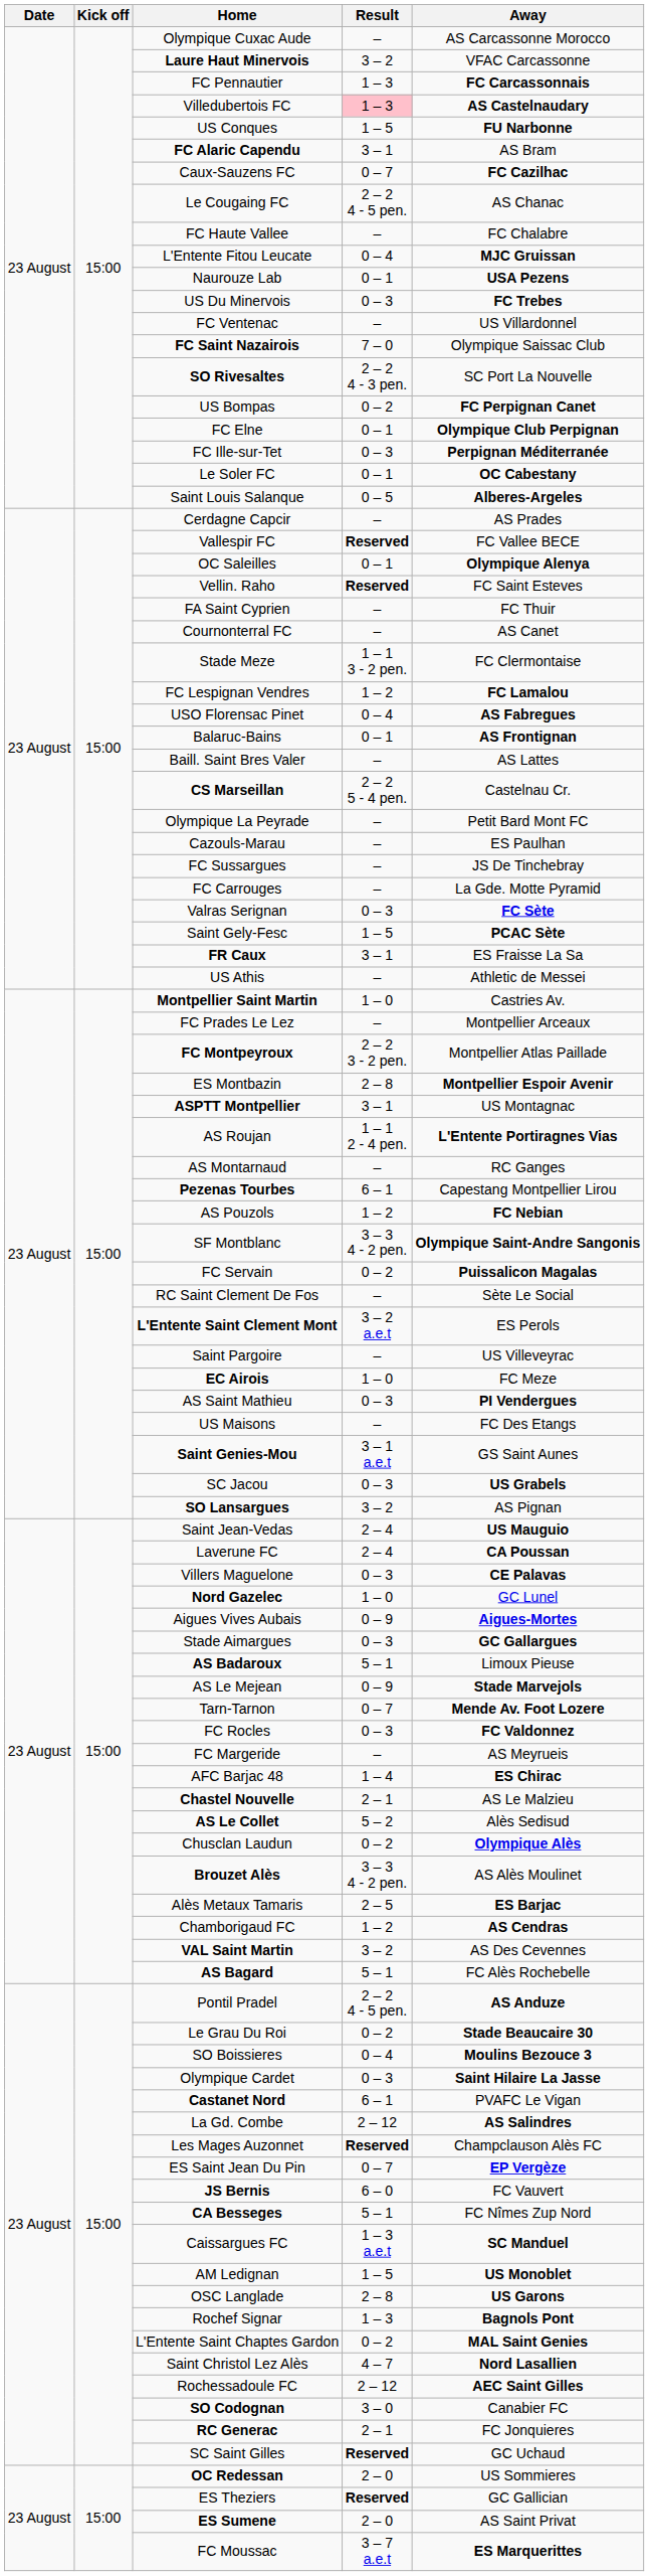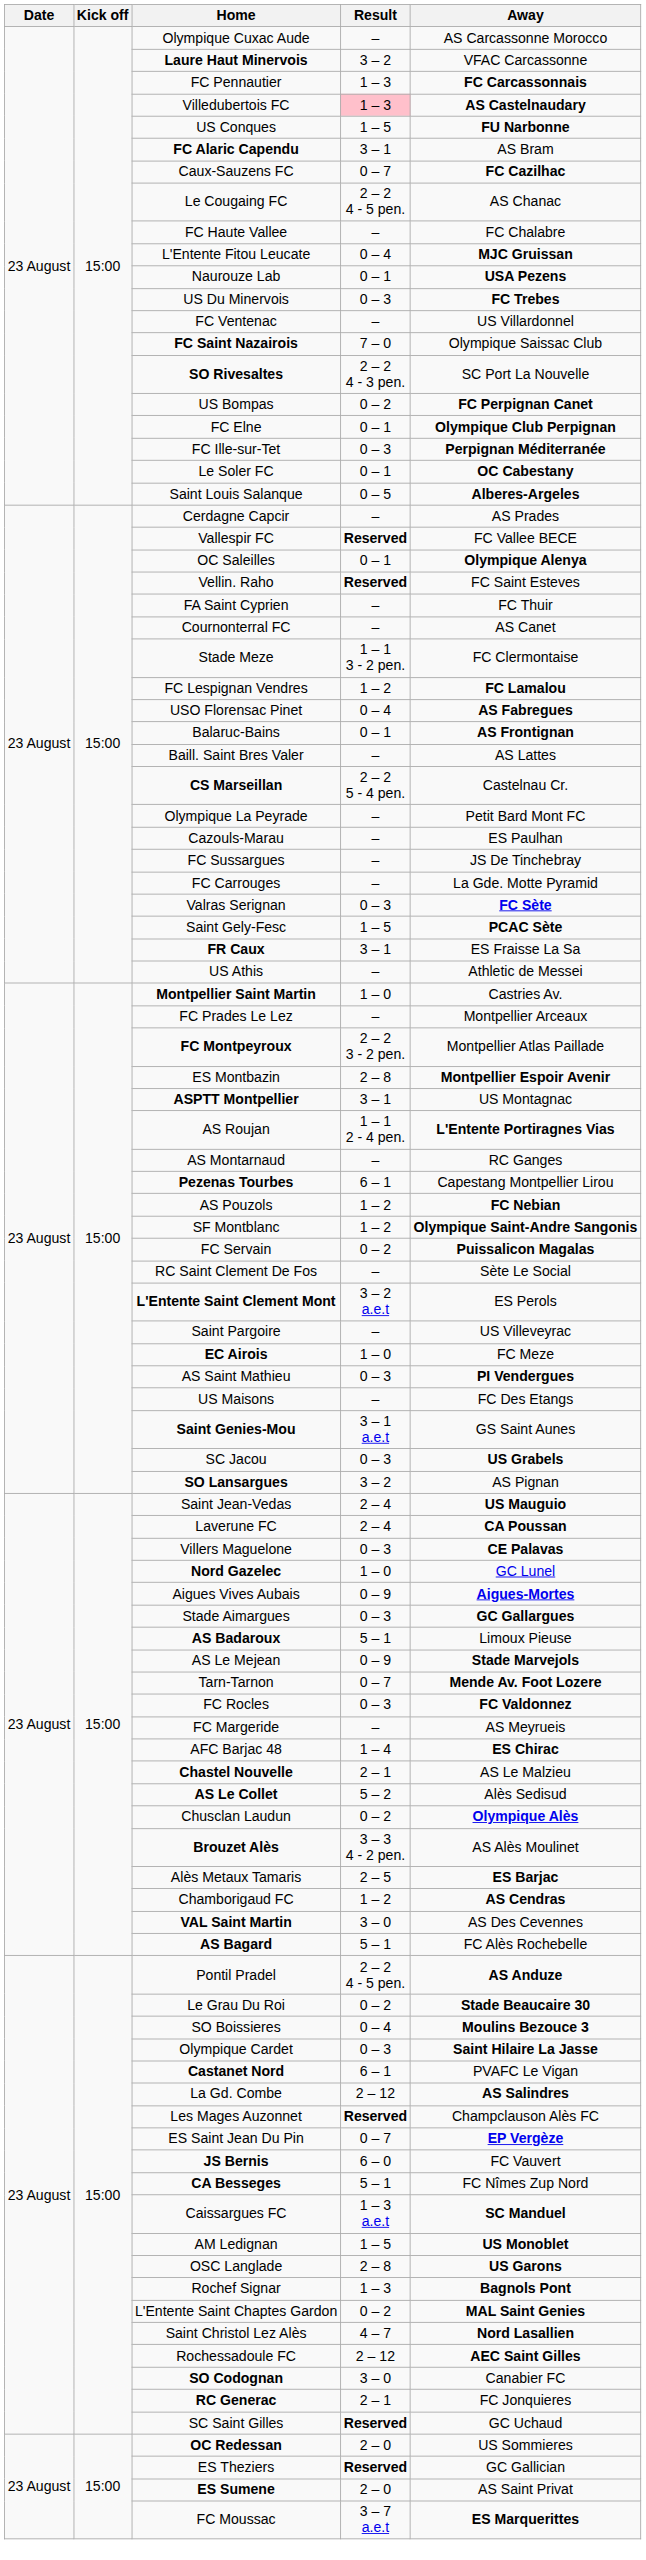 <table class="wikitable" style="text-align: center">
 <tr>
 <th scope="col">Date</th>
 <th scope="col">Kick off</th>
 <th scope="col">Home</th>
 <th scope="col">Result</th>
 <th scope="col">Away</th>
 </tr>
 <tr>
 <td rowspan="20">23 August</td>
 <td rowspan="20">15:00</td>
 <td>Olympique Cuxac Aude</td>
 <td>–</td>
 <td>AS Carcassonne Morocco</td>
 </tr>
 <tr>
 <td><strong>Laure Haut Minervois</strong></td>
 <td>3 – 2</td>
 <td>VFAC Carcassonne</td>
 </tr>
 <tr>
 <td>FC Pennautier</td>
 <td>1 – 3</td>
 <td><strong>FC Carcassonnais</strong></td>
 </tr>
 <tr>
 <td>Villedubertois FC</td>
 <td style="background: pink;">1 – 3</td>
 <td><strong>AS Castelnaudary</strong></td>
 </tr>
 <tr>
 <td>US Conques</td>
 <td>1 – 5</td>
 <td><strong>FU Narbonne</strong></td>
 </tr>
 <tr>
 <td><strong>FC Alaric Capendu</strong></td>
 <td>3 – 1</td>
 <td>AS Bram</td>
 </tr>
 <tr>
 <td>Caux-Sauzens FC</td>
 <td>0 – 7</td>
 <td><strong>FC Cazilhac</strong></td>
 </tr>
 <tr>
 <td>Le Cougaing FC</td>
 <td>2 – 2 <br> 4 - 5 pen.</td>
 <td>AS Chanac</td>
 </tr>
 <tr>
 <td>FC Haute Vallee</td>
 <td>–</td>
 <td>FC Chalabre</td>
 </tr>
 <tr>
 <td>L'Entente Fitou Leucate</td>
 <td>0 – 4</td>
 <td><strong>MJC Gruissan</strong></td>
 </tr>
 <tr>
 <td>Naurouze Lab</td>
 <td>0 – 1</td>
 <td><strong>USA Pezens</strong></td>
 </tr>
 <tr>
 <td>US Du Minervois</td>
 <td>0 – 3</td>
 <td><strong>FC Trebes</strong></td>
 </tr>
 <tr>
 <td>FC Ventenac</td>
 <td>–</td>
 <td>US Villardonnel</td>
 </tr>
 <tr>
 <td><strong>FC Saint Nazairois</strong></td>
 <td>7 – 0</td>
 <td>Olympique Saissac Club</td>
 </tr>
 <tr>
 <td><strong>SO Rivesaltes</strong></td>
 <td>2 – 2 <br> 4 - 3 pen.</td>
 <td>SC Port La Nouvelle</td>
 </tr>
 <tr>
 <td>US Bompas</td>
 <td>0 – 2</td>
 <td><strong>FC Perpignan Canet</strong></td>
 </tr>
 <tr>
 <td>FC Elne</td>
 <td>0 – 1</td>
 <td><strong>Olympique Club Perpignan</strong></td>
 </tr>
 <tr>
 <td>FC Ille-sur-Tet</td>
 <td>0 – 3</td>
 <td><strong>Perpignan Méditerranée</strong></td>
 </tr>
 <tr>
 <td>Le Soler FC</td>
 <td>0 – 1</td>
 <td><strong>OC Cabestany</strong></td>
 </tr>
 <tr>
 <td>Saint Louis Salanque</td>
 <td>0 – 5</td>
 <td><strong>Alberes-Argeles</strong></td>
 </tr>
 <tr>
 <td rowspan="20">23 August</td>
 <td rowspan="20">15:00</td>
 <td>Cerdagne Capcir</td>
 <td>–</td>
 <td>AS Prades</td>
 </tr>
 <tr>
 <td>Vallespir FC</td>
 <td><strong>Reserved</strong></td>
 <td>FC Vallee BECE</td>
 </tr>
 <tr>
 <td>OC Saleilles</td>
 <td>0 – 1</td>
 <td><strong>Olympique Alenya</strong></td>
 </tr>
 <tr>
 <td>Vellin. Raho</td>
 <td><strong>Reserved</strong></td>
 <td>FC Saint Esteves</td>
 </tr>
 <tr>
 <td>FA Saint Cyprien</td>
 <td>–</td>
 <td>FC Thuir</td>
 </tr>
 <tr>
 <td>Cournonterral FC</td>
 <td>–</td>
 <td>AS Canet</td>
 </tr>
 <tr>
 <td>Stade Meze</td>
 <td>1 – 1 <br> 3 - 2 pen.</td>
 <td>FC Clermontaise</td>
 </tr>
 <tr>
 <td>FC Lespignan Vendres</td>
 <td>1 – 2</td>
 <td><strong>FC Lamalou</strong></td>
 </tr>
 <tr>
 <td>USO Florensac Pinet</td>
 <td>0 – 4</td>
 <td><strong>AS Fabregues</strong></td>
 </tr>
 <tr>
 <td>Balaruc-Bains</td>
 <td>0 – 1</td>
 <td><strong>AS Frontignan</strong></td>
 </tr>
 <tr>
 <td>Baill. Saint Bres Valer</td>
 <td>–</td>
 <td>AS Lattes</td>
 </tr>
 <tr>
 <td><strong>CS Marseillan</strong></td>
 <td>2 – 2 <br> 5 - 4 pen.</td>
 <td>Castelnau Cr.</td>
 </tr>
 <tr>
 <td>Olympique La Peyrade</td>
 <td>–</td>
 <td>Petit Bard Mont FC</td>
 </tr>
 <tr>
 <td>Cazouls-Marau</td>
 <td>–</td>
 <td>ES Paulhan</td>
 </tr>
 <tr>
 <td>FC Sussargues</td>
 <td>–</td>
 <td>JS De Tinchebray</td>
 </tr>
 <tr>
 <td>FC Carrouges</td>
 <td>–</td>
 <td>La Gde. Motte Pyramid</td>
 </tr>
 <tr>
 <td>Valras Serignan</td>
 <td>0 – 3</td>
 <td><strong><a href='#'>FC Sète</a></strong></td>
 </tr>
 <tr>
 <td>Saint Gely-Fesc</td>
 <td>1 – 5</td>
 <td><strong>PCAC Sète</strong></td>
 </tr>
 <tr>
 <td><strong>FR Caux</strong></td>
 <td>3 – 1</td>
 <td>ES Fraisse La Sa</td>
 </tr>
 <tr>
 <td>US Athis</td>
 <td>–</td>
 <td>Athletic de Messei</td>
 </tr>
 <tr>
 <td rowspan="20">23 August</td>
 <td rowspan="20">15:00</td>
 <td><strong>Montpellier Saint Martin</strong></td>
 <td>1 – 0</td>
 <td>Castries Av.</td>
 </tr>
 <tr>
 <td>FC Prades Le Lez</td>
 <td>–</td>
 <td>Montpellier Arceaux</td>
 </tr>
 <tr>
 <td><strong>FC Montpeyroux</strong></td>
 <td>2 – 2 <br> 3 - 2 pen.</td>
 <td>Montpellier Atlas Paillade</td>
 </tr>
 <tr>
 <td>ES Montbazin</td>
 <td>2 – 8</td>
 <td><strong>Montpellier Espoir Avenir</strong></td>
 </tr>
 <tr>
 <td><strong>ASPTT Montpellier</strong></td>
 <td>3 – 1</td>
 <td>US Montagnac</td>
 </tr>
 <tr>
 <td>AS Roujan</td>
 <td>1 – 1 <br> 2 - 4 pen.</td>
 <td><strong>L'Entente Portiragnes Vias</strong></td>
 </tr>
 <tr>
 <td>AS Montarnaud</td>
 <td>–</td>
 <td>RC Ganges</td>
 </tr>
 <tr>
 <td><strong>Pezenas Tourbes</strong></td>
 <td>6 – 1</td>
 <td>Capestang Montpellier Lirou</td>
 </tr>
 <tr>
 <td>AS Pouzols</td>
 <td>1 – 2</td>
 <td><strong>FC Nebian</strong></td>
 </tr>
 <tr>
 <td>SF Montblanc</td>
-<td>3 – 3 <br> 4 - 2 pen.</td>
+<td>1 – 2</td>
 <td><strong>Olympique Saint-Andre Sangonis</strong></td>
 </tr>
 <tr>
 <td>FC Servain</td>
 <td>0 – 2</td>
 <td><strong>Puissalicon Magalas</strong></td>
 </tr>
 <tr>
 <td>RC Saint Clement De Fos</td>
 <td>–</td>
 <td>Sète Le Social</td>
 </tr>
 <tr>
 <td><strong>L'Entente Saint Clement Mont</strong></td>
 <td>3 – 2 <br> <a href='#'>a.e.t</a></td>
 <td>ES Perols</td>
 </tr>
 <tr>
 <td>Saint Pargoire</td>
 <td>–</td>
 <td>US Villeveyrac</td>
 </tr>
 <tr>
 <td><strong>EC Airois</strong></td>
 <td>1 – 0</td>
 <td>FC Meze</td>
 </tr>
 <tr>
 <td>AS Saint Mathieu</td>
 <td>0 – 3</td>
 <td><strong>PI Vendergues</strong></td>
 </tr>
 <tr>
 <td>US Maisons</td>
 <td>–</td>
 <td>FC Des Etangs</td>
 </tr>
 <tr>
 <td><strong>Saint Genies-Mou</strong></td>
 <td>3 – 1 <br> <a href='#'>a.e.t</a></td>
 <td>GS Saint Aunes</td>
 </tr>
 <tr>
 <td>SC Jacou</td>
 <td>0 – 3</td>
 <td><strong>US Grabels</strong></td>
 </tr>
 <tr>
 <td><strong>SO Lansargues</strong></td>
 <td>3 – 2</td>
 <td>AS Pignan</td>
 </tr>
 <tr>
 <td rowspan="20">23 August</td>
 <td rowspan="20">15:00</td>
 <td>Saint Jean-Vedas</td>
 <td>2 – 4</td>
 <td><strong>US Mauguio</strong></td>
 </tr>
 <tr>
 <td>Laverune FC</td>
 <td>2 – 4</td>
 <td><strong>CA Poussan</strong></td>
 </tr>
 <tr>
 <td>Villers Maguelone</td>
 <td>0 – 3</td>
 <td><strong>CE Palavas</strong></td>
 </tr>
 <tr>
 <td><strong>Nord Gazelec</strong></td>
 <td>1 – 0</td>
 <td><a href='#'>GC Lunel</a></td>
 </tr>
 <tr>
 <td>Aigues Vives Aubais</td>
 <td>0 – 9</td>
 <td><strong><a href='#'>Aigues-Mortes</a></strong></td>
 </tr>
 <tr>
 <td>Stade Aimargues</td>
 <td>0 – 3</td>
 <td><strong>GC Gallargues</strong></td>
 </tr>
 <tr>
 <td><strong>AS Badaroux</strong></td>
 <td>5 – 1</td>
 <td>Limoux Pieuse</td>
 </tr>
 <tr>
 <td>AS Le Mejean</td>
 <td>0 – 9</td>
 <td><strong>Stade Marvejols</strong></td>
 </tr>
 <tr>
 <td>Tarn-Tarnon</td>
 <td>0 – 7</td>
 <td><strong>Mende Av. Foot Lozere</strong></td>
 </tr>
 <tr>
 <td>FC Rocles</td>
 <td>0 – 3</td>
 <td><strong>FC Valdonnez</strong></td>
 </tr>
 <tr>
 <td>FC Margeride</td>
 <td>–</td>
 <td>AS Meyrueis</td>
 </tr>
 <tr>
 <td>AFC Barjac 48</td>
 <td>1 – 4</td>
 <td><strong>ES Chirac</strong></td>
 </tr>
 <tr>
 <td><strong>Chastel Nouvelle</strong></td>
 <td>2 – 1</td>
 <td>AS Le Malzieu</td>
 </tr>
 <tr>
 <td><strong>AS Le Collet</strong></td>
 <td>5 – 2</td>
 <td>Alès Sedisud</td>
 </tr>
 <tr>
 <td>Chusclan Laudun</td>
 <td>0 – 2</td>
 <td><strong><a href='#'>Olympique Alès</a></strong></td>
 </tr>
 <tr>
 <td><strong>Brouzet Alès</strong></td>
 <td>3 – 3 <br> 4 - 2 pen.</td>
 <td>AS Alès Moulinet</td>
 </tr>
 <tr>
 <td>Alès Metaux Tamaris</td>
 <td>2 – 5</td>
 <td><strong>ES Barjac</strong></td>
 </tr>
 <tr>
 <td>Chamborigaud FC</td>
 <td>1 – 2</td>
 <td><strong>AS Cendras</strong></td>
 </tr>
 <tr>
 <td><strong>VAL Saint Martin</strong></td>
-<td>3 – 2</td>
+<td>3 – 0</td>
 <td>AS Des Cevennes</td>
 </tr>
 <tr>
 <td><strong>AS Bagard</strong></td>
 <td>5 – 1</td>
 <td>FC Alès Rochebelle</td>
 </tr>
 <tr>
 <td rowspan="20">23 August</td>
 <td rowspan="20">15:00</td>
 <td>Pontil Pradel</td>
 <td>2 – 2 <br> 4 - 5 pen.</td>
 <td><strong>AS Anduze</strong></td>
 </tr>
 <tr>
 <td>Le Grau Du Roi</td>
 <td>0 – 2</td>
 <td><strong>Stade Beaucaire 30</strong></td>
 </tr>
 <tr>
 <td>SO Boissieres</td>
 <td>0 – 4</td>
 <td><strong>Moulins Bezouce 3</strong></td>
 </tr>
 <tr>
 <td>Olympique Cardet</td>
 <td>0 – 3</td>
 <td><strong>Saint Hilaire La Jasse</strong></td>
 </tr>
 <tr>
 <td><strong>Castanet Nord</strong></td>
 <td>6 – 1</td>
 <td>PVAFC Le Vigan</td>
 </tr>
 <tr>
 <td>La Gd. Combe</td>
 <td>2 – 12</td>
 <td><strong>AS Salindres</strong></td>
 </tr>
 <tr>
 <td>Les Mages Auzonnet</td>
 <td><strong>Reserved</strong></td>
 <td>Champclauson Alès FC</td>
 </tr>
 <tr>
 <td>ES Saint Jean Du Pin</td>
 <td>0 – 7</td>
 <td><strong><a href='#'>EP Vergèze</a></strong></td>
 </tr>
 <tr>
 <td><strong>JS Bernis</strong></td>
 <td>6 – 0</td>
 <td>FC Vauvert</td>
 </tr>
 <tr>
 <td><strong>CA Besseges</strong></td>
 <td>5 – 1</td>
 <td>FC Nîmes Zup Nord</td>
 </tr>
 <tr>
 <td>Caissargues FC</td>
 <td>1 – 3 <br> <a href='#'>a.e.t</a></td>
 <td><strong>SC Manduel</strong></td>
 </tr>
 <tr>
 <td>AM Ledignan</td>
 <td>1 – 5</td>
 <td><strong>US Monoblet</strong></td>
 </tr>
 <tr>
 <td>OSC Langlade</td>
 <td>2 – 8</td>
 <td><strong>US Garons</strong></td>
 </tr>
 <tr>
 <td>Rochef Signar</td>
 <td>1 – 3</td>
 <td><strong>Bagnols Pont</strong></td>
 </tr>
 <tr>
 <td>L'Entente Saint Chaptes Gardon</td>
 <td>0 – 2</td>
 <td><strong>MAL Saint Genies</strong></td>
 </tr>
 <tr>
 <td>Saint Christol Lez Alès</td>
 <td>4 – 7</td>
 <td><strong>Nord Lasallien</strong></td>
 </tr>
 <tr>
 <td>Rochessadoule FC</td>
 <td>2 – 12</td>
 <td><strong>AEC Saint Gilles</strong></td>
 </tr>
 <tr>
 <td><strong>SO Codognan</strong></td>
 <td>3 – 0</td>
 <td>Canabier FC</td>
 </tr>
 <tr>
 <td><strong>RC Generac</strong></td>
 <td>2 – 1</td>
 <td>FC Jonquieres</td>
 </tr>
 <tr>
 <td>SC Saint Gilles</td>
 <td><strong>Reserved</strong></td>
 <td>GC Uchaud</td>
 </tr>
 <tr>
 <td rowspan="4">23 August</td>
 <td rowspan="4">15:00</td>
 <td><strong>OC Redessan</strong></td>
 <td>2 – 0</td>
 <td>US Sommieres</td>
 </tr>
 <tr>
 <td>ES Theziers</td>
 <td><strong>Reserved</strong></td>
 <td>GC Gallician</td>
 </tr>
 <tr>
 <td><strong>ES Sumene</strong></td>
 <td>2 – 0</td>
 <td>AS Saint Privat</td>
 </tr>
 <tr>
 <td>FC Moussac</td>
 <td>3 – 7 <br> <a href='#'>a.e.t</a></td>
 <td><strong>ES Marquerittes</strong></td>
 </tr>
 </table>
